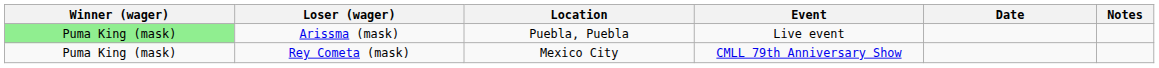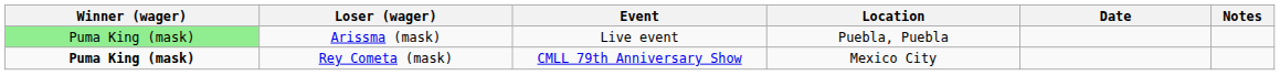 <table class="wikitable sortable" width=100%  style="text-align: center">
 <tr>
 <th width=20% scope="col">Winner (wager)</th>
 <th width=20% scope="col">Loser (wager)</th>
+<th width=20% scope="col">Event</th>
 <th width=20% scope="col">Location</th>
-<th width=20% scope="col">Event</th>
 <th width=15% scope="col">Date</th>
 <th class="unsortable" width=5% scope="col">Notes</th>
 </tr>
 <tr>
 <td style="background: lightgreen;">Puma King (mask)</td>
 <td><a href='#'>Arissma</a> (mask)</td>
+<td>Live event</td>
 <td>Puebla, Puebla</td>
-<td>Live event</td>
 <td></td>
 <td></td>
 </tr>
 <tr>
-<td>Puma King (mask)</td>
+<td><strong>Puma King (mask)</strong></td>
 <td><a href='#'>Rey Cometa</a> (mask)</td>
+<td><a href='#'>CMLL 79th Anniversary Show</a></td>
 <td>Mexico City</td>
-<td><a href='#'>CMLL 79th Anniversary Show</a></td>
 <td></td>
 <td></td>
 </tr>
 </table>
